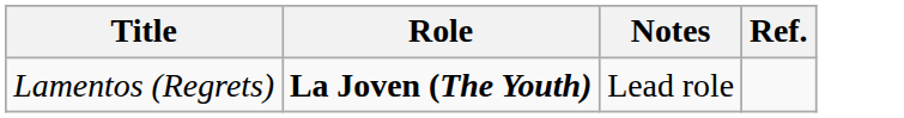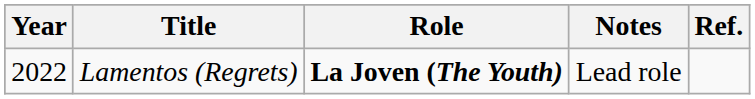 <table class="wikitable">
 <tr>
+<th>Year</th>
 <th>Title</th>
 <th>Role</th>
 <th>Notes</th>
 <th>Ref.</th>
 </tr>
 <tr>
+<td>2022</td>
 <td><em>Lamentos (Regrets)</em></td>
 <td><strong>La Joven (<em>The Youth)</em></strong></td>
 <td>Lead role</td>
 <td></td>
 </tr>
 </table>
